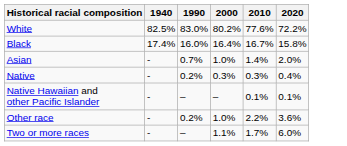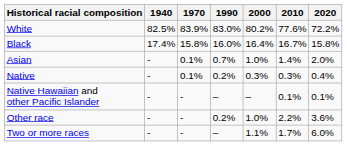 <table class="wikitable sortable collapsible" style="font-size: 90%;">
 <tr>
 <th>Historical racial composition</th>
 <th>1940</th>
+<th>1970</th>
 <th>1990</th>
 <th>2000</th>
 <th>2010</th>
 <th>2020</th>
 </tr>
 <tr>
 <td><a href='#'>White</a></td>
 <td>82.5%</td>
+<td>83.9%</td>
 <td>83.0%</td>
 <td>80.2%</td>
 <td>77.6%</td>
 <td>72.2%</td>
 </tr>
 <tr>
 <td><a href='#'>Black</a></td>
 <td>17.4%</td>
+<td>15.8%</td>
 <td>16.0%</td>
 <td>16.4%</td>
 <td>16.7%</td>
 <td>15.8%</td>
 </tr>
 <tr>
 <td><a href='#'>Asian</a></td>
 <td>-</td>
+<td>0.1%</td>
 <td>0.7%</td>
 <td>1.0%</td>
 <td>1.4%</td>
 <td>2.0%</td>
 </tr>
 <tr>
 <td><a href='#'>Native</a></td>
 <td>-</td>
+<td>0.1%</td>
 <td>0.2%</td>
 <td>0.3%</td>
 <td>0.3%</td>
 <td>0.4%</td>
 </tr>
 <tr>
 <td><a href='#'>Native Hawaiian</a> and<br><a href='#'>other Pacific Islander</a></td>
+<td>-</td>
 <td>-</td>
 <td>–</td>
 <td>–</td>
 <td>0.1%</td>
 <td>0.1%</td>
 </tr>
 <tr>
 <td><a href='#'>Other race</a></td>
 <td>-</td>
+<td>-</td>
 <td>0.2%</td>
 <td>1.0%</td>
 <td>2.2%</td>
 <td>3.6%</td>
 </tr>
 <tr>
 <td><a href='#'>Two or more races</a></td>
 <td>-</td>
+<td>-</td>
 <td>–</td>
 <td>1.1%</td>
 <td>1.7%</td>
 <td>6.0%</td>
 </tr>
 </table>
